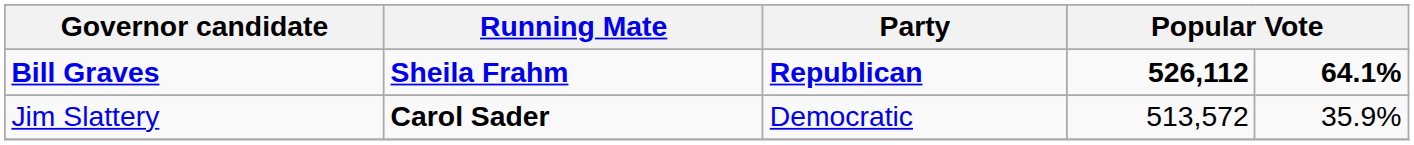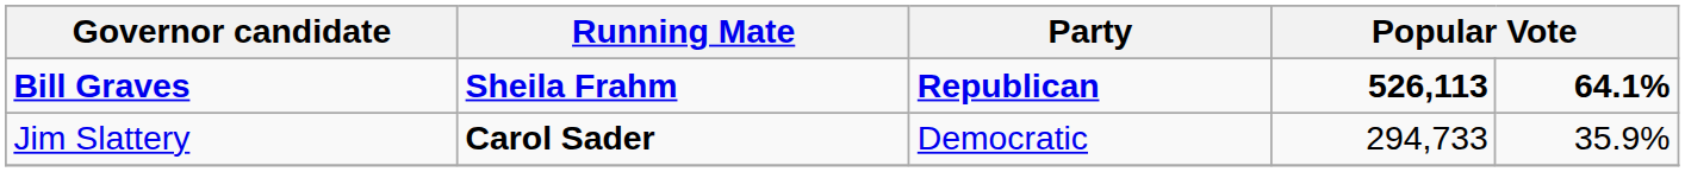 <table class=wikitable>
 <tr>
 <th width="20%">Governor candidate</th>
 <th width="20%"><a href='#'>Running Mate</a></th>
 <th width="16%">Party</th>
 <th width="18%" colspan=2>Popular Vote</th>
 </tr>
 <tr>
 <td><strong><a href='#'>Bill Graves</a></strong></td>
 <td><strong><a href='#'>Sheila Frahm</a></strong></td>
 <td><strong><a href='#'>Republican</a></strong></td>
-<td align="right"><strong>526,112</strong></td>
+<td align="right"><strong>526,113</strong></td>
 <td align="right"><strong>64.1%</strong></td>
 </tr>
 <tr>
 <td><a href='#'>Jim Slattery</a></td>
 <td><strong>Carol Sader</strong></td>
 <td><a href='#'>Democratic</a></td>
-<td align="right">513,572</td>
+<td align="right">294,733</td>
 <td align="right">35.9%</td>
 </tr>
 <tr>
 </tr>
 </table>
